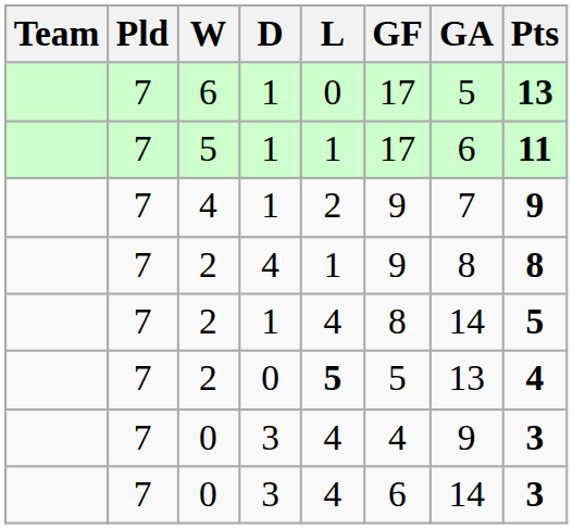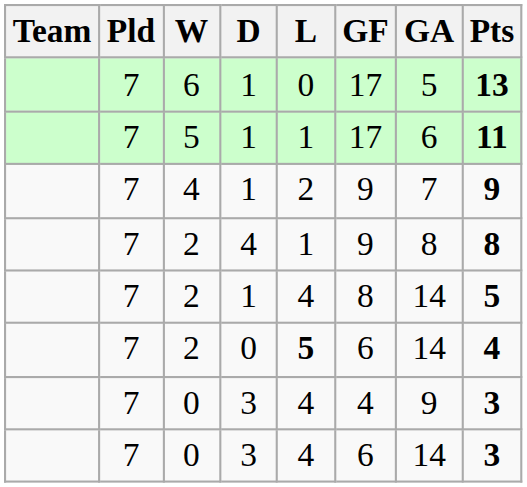 <table class="wikitable">
 <tr>
 <th>Team</th>
 <th width="20">Pld</th>
 <th width="20">W</th>
 <th width="20">D</th>
 <th width="20">L</th>
 <th width="20">GF</th>
 <th width="20">GA</th>
 <th width="20">Pts</th>
 </tr>
 <tr align=center bgcolor="#ccffcc">
 <td align=left></td>
 <td>7</td>
 <td>6</td>
 <td>1</td>
 <td>0</td>
 <td>17</td>
 <td>5</td>
 <td><strong>13</strong></td>
 </tr>
 <tr align=center bgcolor="#ccffcc">
 <td align=left></td>
 <td>7</td>
 <td>5</td>
 <td>1</td>
 <td>1</td>
 <td>17</td>
 <td>6</td>
 <td><strong>11</strong></td>
 </tr>
 <tr align=center>
 <td align=left></td>
 <td>7</td>
 <td>4</td>
 <td>1</td>
 <td>2</td>
 <td>9</td>
 <td>7</td>
 <td><strong>9</strong></td>
 </tr>
 <tr align=center>
 <td align=left></td>
 <td>7</td>
 <td>2</td>
 <td>4</td>
 <td>1</td>
 <td>9</td>
 <td>8</td>
 <td><strong>8</strong></td>
 </tr>
 <tr align=center>
 <td align=left></td>
 <td>7</td>
 <td>2</td>
 <td>1</td>
 <td>4</td>
 <td>8</td>
 <td>14</td>
 <td><strong>5</strong></td>
 </tr>
 <tr align=center>
 <td align=left></td>
 <td>7</td>
 <td>2</td>
 <td>0</td>
 <td><strong>5</strong></td>
-<td>5</td>
-<td>13</td>
+<td>6</td>
+<td>14</td>
 <td><strong>4</strong></td>
 </tr>
 <tr align=center>
 <td align=left></td>
 <td>7</td>
 <td>0</td>
 <td>3</td>
 <td>4</td>
 <td>4</td>
 <td>9</td>
 <td><strong>3</strong></td>
 </tr>
 <tr align=center>
 <td align=left></td>
 <td>7</td>
 <td>0</td>
 <td>3</td>
 <td>4</td>
 <td>6</td>
 <td>14</td>
 <td><strong>3</strong></td>
 </tr>
 </table>
